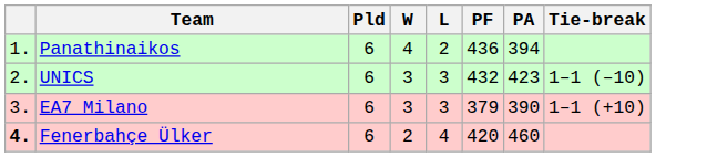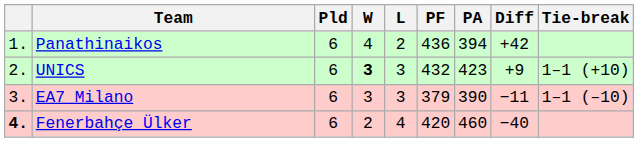 <table class="wikitable" style="text-align:center">
 <tr>
 <th width=15></th>
 <th width=220>Team</th>
 <th width=20>Pld</th>
 <th width=20>W</th>
 <th width=20>L</th>
 <th width=20>PF</th>
 <th width=20>PA</th>
+<th width=30>Diff</th>
 <th>Tie-break</th>
 </tr>
 <tr style="background: #ccffcc;">
 <td>1.</td>
 <td align=left> <a href='#'>Panathinaikos</a></td>
 <td>6</td>
 <td>4</td>
 <td>2</td>
 <td>436</td>
 <td>394</td>
+<td>+42</td>
 <td></td>
 </tr>
 <tr style="background: #ccffcc;">
 <td>2.</td>
 <td align=left> <a href='#'>UNICS</a></td>
 <td>6</td>
-<td>3</td>
+<td><strong>3</strong></td>
 <td>3</td>
 <td>432</td>
 <td>423</td>
-<td>1–1 (–10)</td>
+<td>+9</td>
+<td>1–1 (+10)</td>
 </tr>
 <tr style="background:#ffcccc;">
 <td>3.</td>
 <td align=left> <a href='#'>EA7 Milano</a></td>
 <td>6</td>
 <td>3</td>
 <td>3</td>
 <td>379</td>
 <td>390</td>
-<td>1–1 (+10)</td>
+<td>−11</td>
+<td>1–1 (–10)</td>
 </tr>
 <tr style="background:#ffcccc;">
 <td><strong>4.</strong></td>
 <td align=left> <a href='#'>Fenerbahçe Ülker</a></td>
 <td>6</td>
 <td>2</td>
 <td>4</td>
 <td>420</td>
 <td>460</td>
+<td>−40</td>
 <td></td>
 </tr>
 </table>
